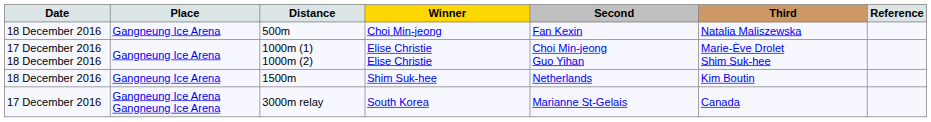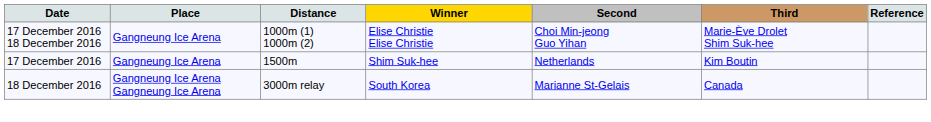 <table bgcolor="#f7f8ff" cellpadding="3" cellspacing="0" border="1" style="font-size: 95%; border: gray solid 1px; border-collapse: collapse;">
 <tr bgcolor="#CCCCCC" (1>
 <td align="center" bgcolor="#DCE5E5" width="150"><strong>Date</strong></td>
 <td align="center" bgcolor="#DCE5E5" width="220"><strong>Place</strong></td>
 <td align="center" bgcolor="#DCE5E5" width="150"><strong>Distance</strong></td>
 <td align="center" bgcolor="gold" width="250"><strong>Winner</strong></td>
 <td align="center" bgcolor="silver" width="250"><strong>Second</strong></td>
 <td align="center" bgcolor="CC9966" width="250"><strong>Third</strong></td>
 <td align="center" bgcolor="#DCE5E5" width="30"><strong>Reference</strong></td>
 </tr>
 <tr align="left">
-<td>18 December 2016</td>
-<td><a href='#'>Gangneung Ice Arena</a></td>
-<td>500m</td>
-<td> <a href='#'>Choi Min-jeong</a></td>
-<td> <a href='#'>Fan Kexin</a></td>
-<td> <a href='#'>Natalia Maliszewska</a></td>
-<td></td>
-</tr>
-<tr align="left">
 <td>17 December 2016<br>18 December 2016</td>
 <td><a href='#'>Gangneung Ice Arena</a></td>
 <td>1000m (1)<br>1000m (2)</td>
 <td> <a href='#'>Elise Christie</a><br> <a href='#'>Elise Christie</a></td>
 <td> <a href='#'>Choi Min-jeong</a><br> <a href='#'>Guo Yihan</a></td>
 <td> <a href='#'>Marie-Ève Drolet</a><br> <a href='#'>Shim Suk-hee</a></td>
 <td></td>
 </tr>
 <tr align="left">
-<td>18 December 2016</td>
+<td>17 December 2016</td>
 <td><a href='#'>Gangneung Ice Arena</a></td>
 <td>1500m</td>
 <td> <a href='#'>Shim Suk-hee</a></td>
 <td> <a href='#'>Netherlands</a></td>
 <td> <a href='#'>Kim Boutin</a></td>
 <td></td>
 </tr>
 <tr align="left">
-<td>17 December 2016</td>
+<td>18 December 2016</td>
 <td><a href='#'>Gangneung Ice Arena</a><br><a href='#'>Gangneung Ice Arena</a></td>
 <td>3000m relay</td>
 <td> <a href='#'>South Korea</a></td>
 <td> <a href='#'>Marianne St-Gelais</a></td>
 <td> <a href='#'>Canada</a></td>
 <td></td>
 </tr>
 </table>
